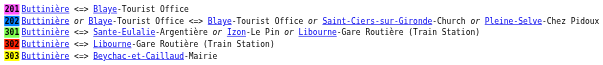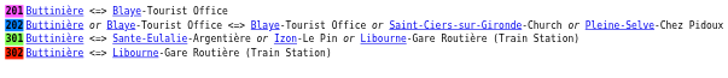 <table>
 <tr --->
 <td bgcolor="#FF55FF"><span><strong>201</strong></span></td>
 <td><a href='#'>Buttinière</a> <=> <a href='#'>Blaye</a>-Tourist Office</td>
 </tr>
 <tr --->
 <td bgcolor="#0080FF"><span><strong>202</strong></span></td>
 <td><a href='#'>Buttinière</a> <em>or</em> <a href='#'>Blaye</a>-Tourist Office <=> <a href='#'>Blaye</a>-Tourist Office <em>or</em> <a href='#'>Saint-Ciers-sur-Gironde</a>-Church <em>or</em>  <a href='#'>Pleine-Selve</a>-Chez Pidoux</td>
 </tr>
 <tr --->
 <td bgcolor="#80FF50"><span><strong>301</strong></span></td>
 <td><a href='#'>Buttinière</a>  <=>  <a href='#'>Sante-Eulalie</a>-Argentière <em>or</em>  <a href='#'>Izon</a>-Le Pin <em>or</em> <a href='#'>Libourne</a>-Gare Routière (Train Station)</td>
 </tr>
 <tr --->
 <td bgcolor="#ff2000"><span><strong>302</strong></span></td>
 <td><a href='#'>Buttinière</a>  <=>  <a href='#'>Libourne</a>-Gare Routière (Train Station)</td>
 </tr>
 <tr --->
-<td bgcolor="#ffff00"><span><strong>303</strong></span></td>
-<td><a href='#'>Buttinière</a>  <=>  <a href='#'>Beychac-et-Caillaud</a>-Mairie</td>
-</tr>
-<tr --->
 </tr>
 </table>
